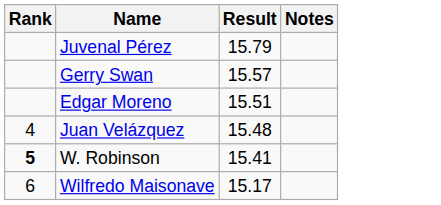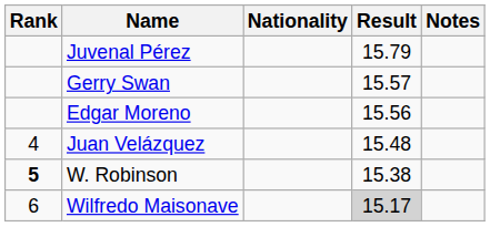 <table class="wikitable sortable" style="text-align:center;font-size:95%">
 <tr>
 <th>Rank</th>
 <th>Name</th>
+<th>Nationality</th>
 <th>Result</th>
 <th>Notes</th>
 </tr>
 <tr>
 <td></td>
 <td align=left><a href='#'>Juvenal Pérez</a></td>
+<td align=left></td>
 <td>15.79</td>
 <td></td>
 </tr>
 <tr>
 <td></td>
 <td align=left><a href='#'>Gerry Swan</a></td>
+<td align=left></td>
 <td>15.57</td>
 <td></td>
 </tr>
 <tr>
 <td></td>
 <td align=left><a href='#'>Edgar Moreno</a></td>
-<td>15.51</td>
+<td align=left></td>
+<td>15.56</td>
 <td></td>
 </tr>
 <tr>
 <td>4</td>
 <td align=left><a href='#'>Juan Velázquez</a></td>
+<td align=left></td>
 <td>15.48</td>
 <td></td>
 </tr>
 <tr>
 <td><strong>5</strong></td>
 <td align=left>W. Robinson</td>
-<td>15.41</td>
+<td align=left></td>
+<td>15.38</td>
 <td></td>
 </tr>
 <tr>
 <td>6</td>
 <td align=left><a href='#'>Wilfredo Maisonave</a></td>
-<td>15.17</td>
+<td align=left></td>
+<td style="background: lightgrey;">15.17</td>
 <td></td>
 </tr>
 </table>
